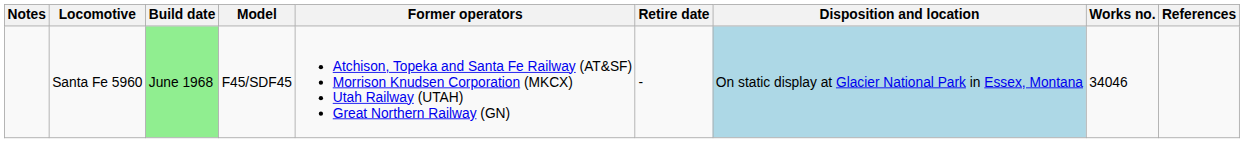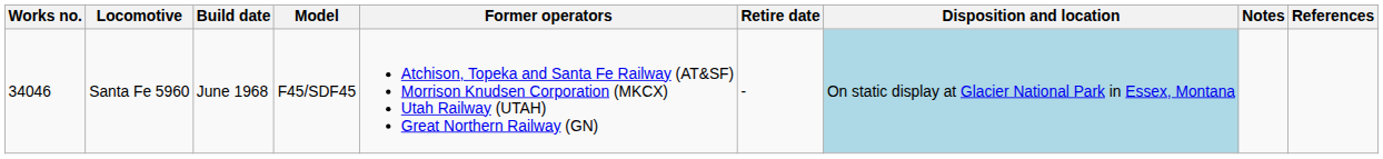 <table class="wikitable">
 <tr>
-<th>Notes</th>
+<th>Works no.</th>
 <th>Locomotive</th>
 <th>Build date</th>
 <th>Model</th>
 <th>Former operators</th>
 <th>Retire date</th>
 <th>Disposition and location</th>
-<th>Works no.</th>
+<th>Notes</th>
 <th>References</th>
 </tr>
 <tr>
-<td></td>
+<td>34046</td>
 <td>Santa Fe 5960</td>
-<td style="background: lightgreen;">June 1968</td>
+<td>June 1968</td>
 <td>F45/SDF45</td>
 <td><br><ul><li><a href='#'>Atchison, Topeka and Santa Fe Railway</a> (AT&SF)</li><li><a href='#'>Morrison Knudsen Corporation</a> (MKCX)</li><li><a href='#'>Utah Railway</a> (UTAH)</li><li><a href='#'>Great Northern Railway</a> (GN)</li></ul></td>
 <td>-</td>
 <td style="background: lightblue;">On static display at <a href='#'>Glacier National Park</a> in <a href='#'>Essex, Montana</a></td>
-<td>34046</td>
+<td></td>
 <td></td>
 </tr>
 </table>
